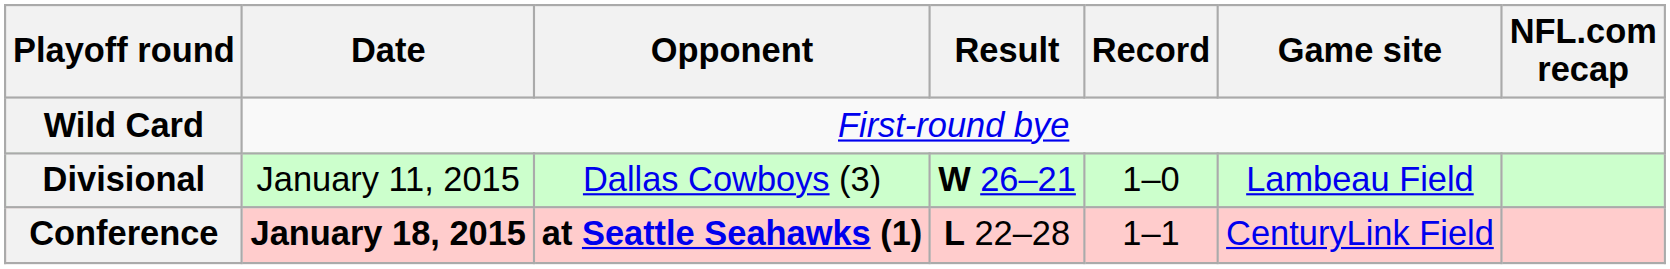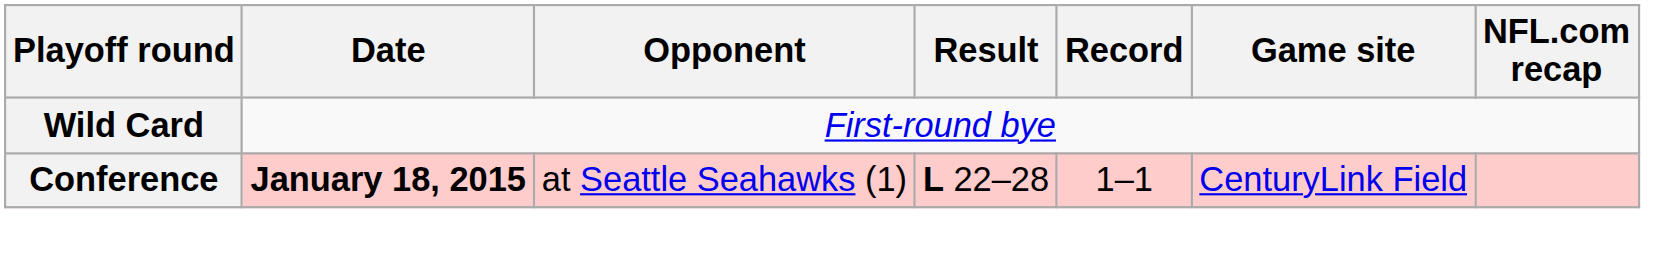 <table class="wikitable" style="align=center">
 <tr>
 <th>Playoff round</th>
 <th>Date</th>
 <th>Opponent</th>
 <th>Result</th>
 <th>Record</th>
 <th>Game site</th>
 <th>NFL.com<br>recap</th>
 </tr>
 <tr>
 <th>Wild Card</th>
 <td colspan="6" style="text-align:center;"><em><a href='#'>First-round bye</a></em></td>
 </tr>
-<tr style="background:#cfc; text-align:center;">
-<th>Divisional</th>
-<td>January 11, 2015</td>
-<td><a href='#'>Dallas Cowboys</a> (3)</td>
-<td><strong>W</strong> <a href='#'>26–21</a></td>
-<td>1–0</td>
-<td><a href='#'>Lambeau Field</a></td>
-<td></td>
-</tr>
 <tr style="background:#fcc; text-align:center;">
 <th>Conference</th>
 <td><strong>January 18, 2015</strong></td>
-<td><strong>at <a href='#'>Seattle Seahawks</a> (1)</strong></td>
+<td>at <a href='#'>Seattle Seahawks</a> (1)</td>
 <td><strong>L</strong> 22–28 </td>
 <td>1–1</td>
 <td><a href='#'>CenturyLink Field</a></td>
 <td></td>
 </tr>
 </table>
